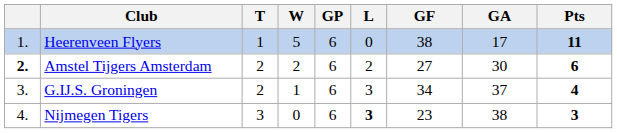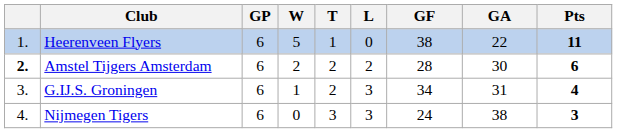 <table class="wikitable">
 <tr>
 <th width="30"></th>
 <th width="200">Club</th>
+<th width="30">GP</th>
+<th width="30">W</th>
 <th width="30">T</th>
-<th width="30">W</th>
-<th width="30">GP</th>
 <th width="30">L</th>
 <th width="70">GF</th>
 <th width="70">GA</th>
 <th width="70">Pts</th>
 </tr>
 <tr bgcolor="#BCD2EE" align="center">
 <td>1.</td>
 <td align="left"><a href='#'>Heerenveen Flyers</a></td>
+<td>6</td>
+<td>5</td>
 <td>1</td>
-<td>5</td>
-<td>6</td>
 <td>0</td>
 <td>38</td>
-<td>17</td>
+<td>22</td>
 <td><strong>11</strong></td>
 </tr>
 <tr bgcolor="#FFFFFF" align="center">
 <td><strong>2.</strong></td>
 <td align="left"><a href='#'>Amstel Tijgers Amsterdam</a></td>
+<td>6</td>
 <td>2</td>
 <td>2</td>
-<td>6</td>
 <td>2</td>
-<td>27</td>
+<td>28</td>
 <td>30</td>
 <td><strong>6</strong></td>
 </tr>
 <tr bgcolor="#FFFFFF" align="center">
 <td>3.</td>
 <td align="left"><a href='#'>G.IJ.S. Groningen</a></td>
+<td>6</td>
+<td>1</td>
 <td>2</td>
-<td>1</td>
-<td>6</td>
 <td>3</td>
 <td>34</td>
-<td>37</td>
+<td>31</td>
 <td><strong>4</strong></td>
 </tr>
 <tr bgcolor="#FFFFFF" align="center">
 <td>4.</td>
 <td align="left"><a href='#'>Nijmegen Tigers</a></td>
+<td>6</td>
+<td>0</td>
 <td>3</td>
-<td>0</td>
-<td>6</td>
-<td><strong>3</strong></td>
-<td>23</td>
+<td>3</td>
+<td>24</td>
 <td>38</td>
 <td><strong>3</strong></td>
 </tr>
 </table>
